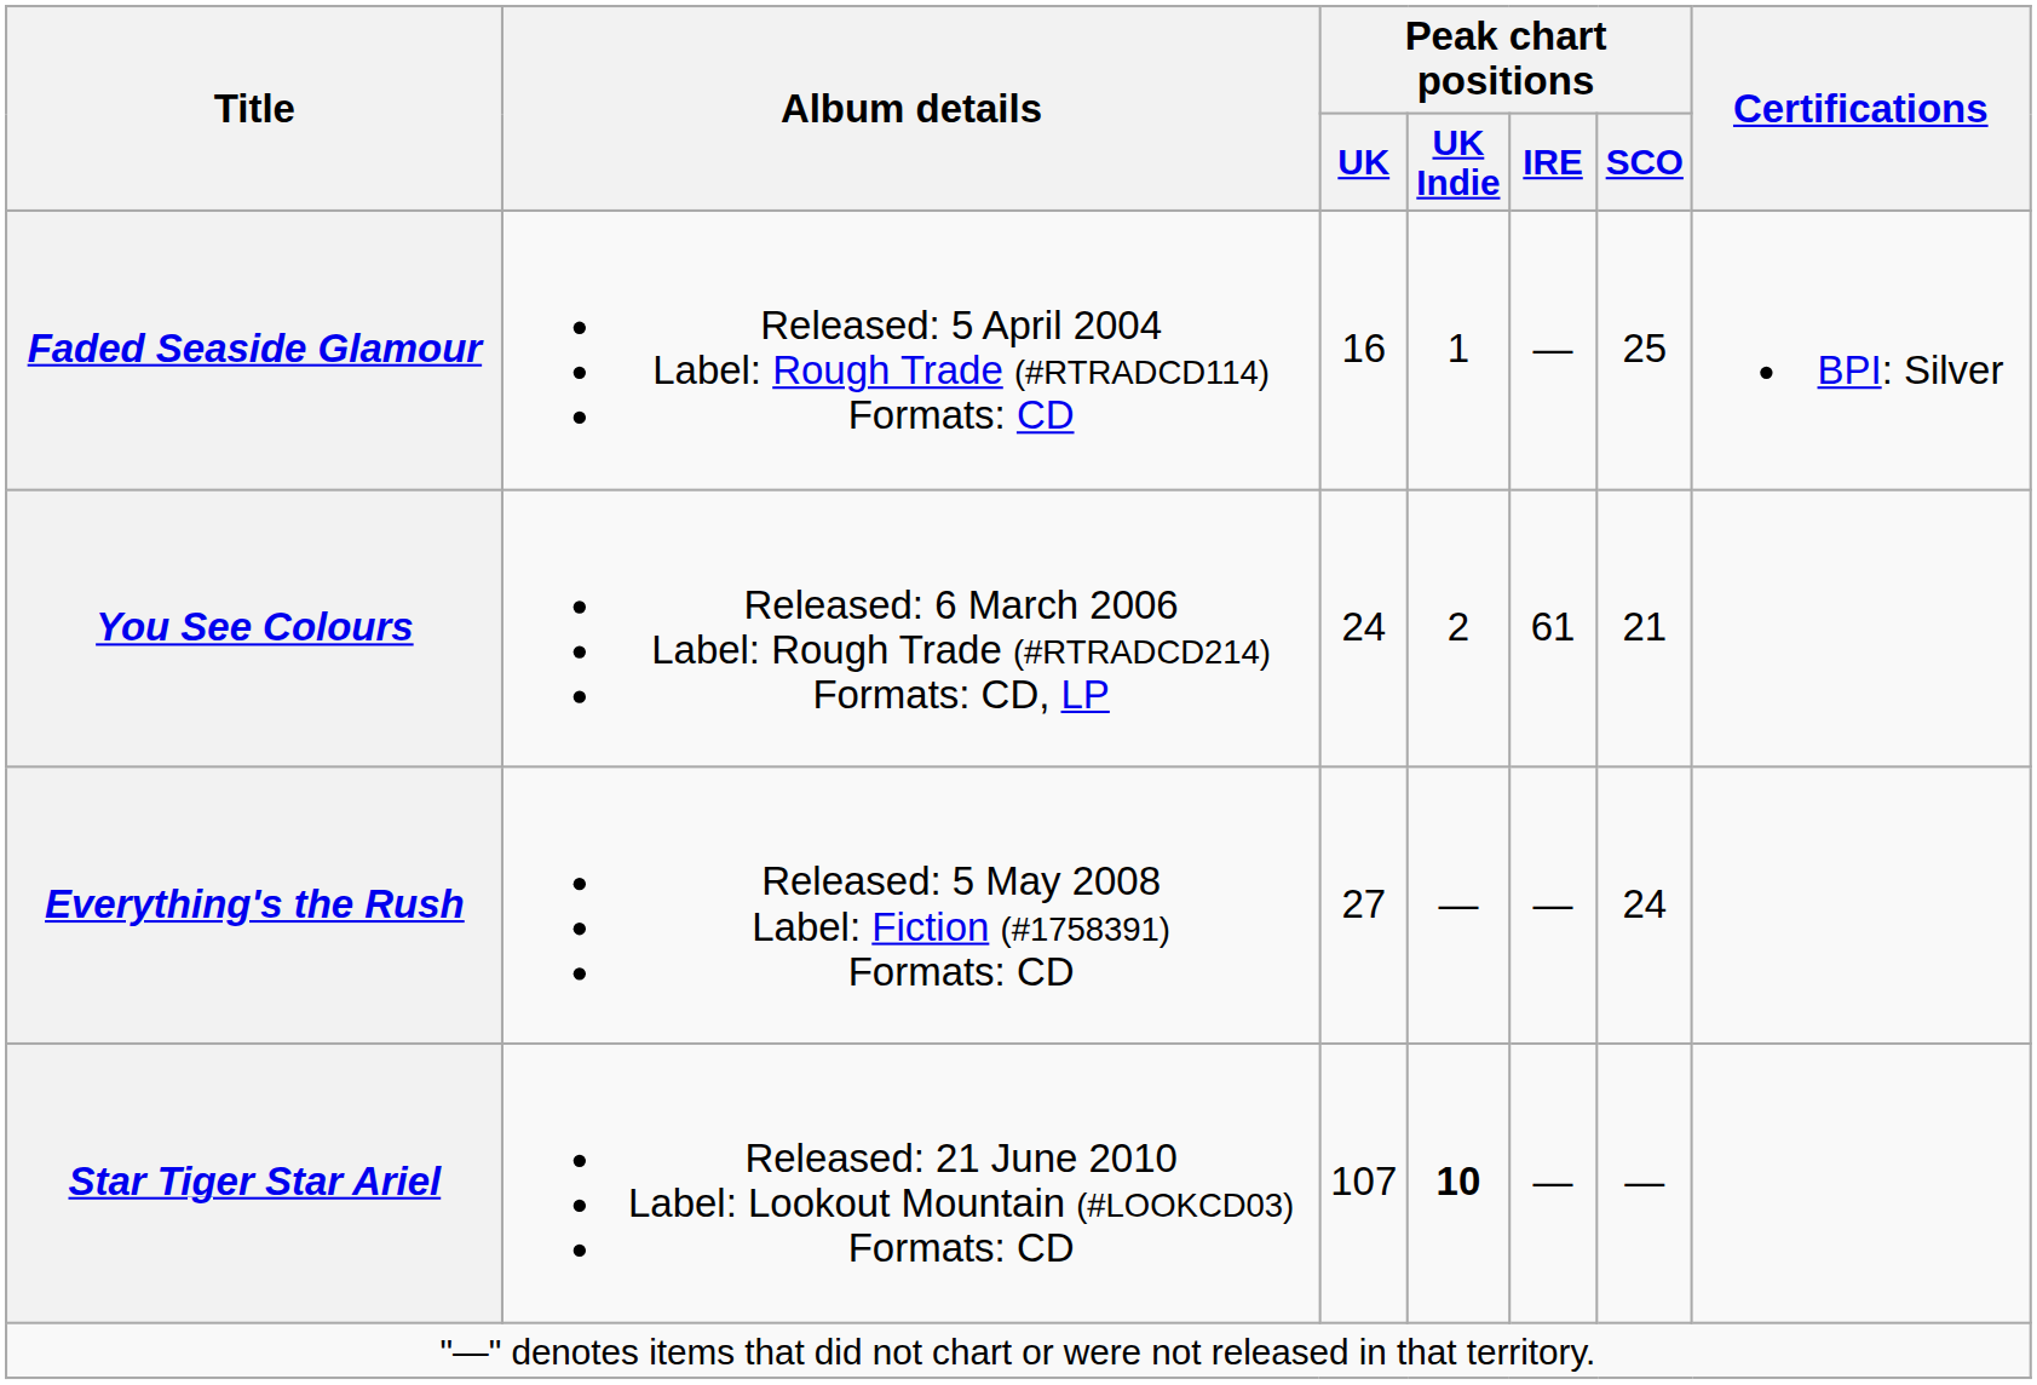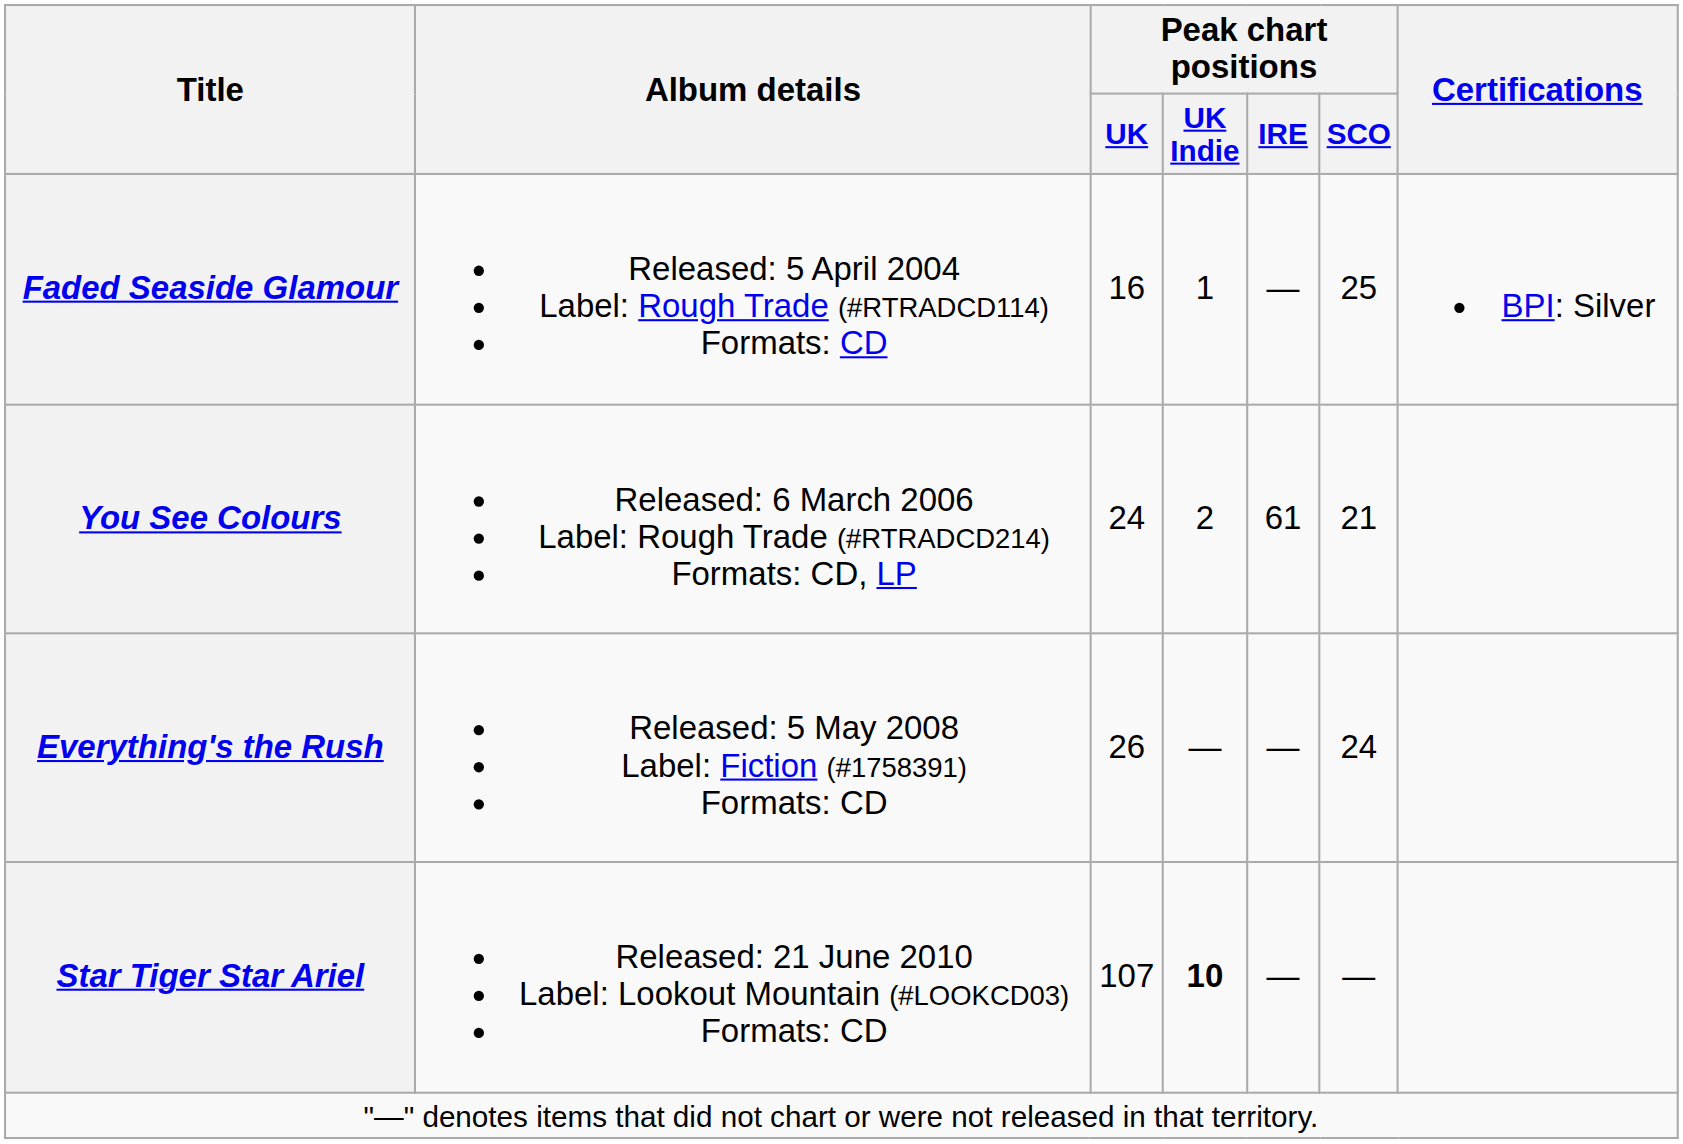 <table class="wikitable plainrowheaders" style="text-align:center;">
 <tr>
 <th scope="col" rowspan="2" style="width:12em;">Title</th>
 <th scope="col" rowspan="2" style="width:20em;">Album details</th>
 <th scope="col" colspan="4">Peak chart positions</th>
 <th rowspan="2" style="width:8em;"><a href='#'>Certifications</a></th>
 </tr>
 <tr>
 <th style="width:2em;font-size:90%;"><a href='#'>UK</a><br></th>
 <th style="width:2em;font-size:90%;"><a href='#'>UK<br>Indie</a><br></th>
 <th style="width:2em;font-size:90%;"><a href='#'>IRE</a><br></th>
 <th style="width:2em;font-size:90%;"><a href='#'>SCO</a><br></th>
 </tr>
 <tr>
 <th scope="row"><em><a href='#'>Faded Seaside Glamour</a></em></th>
 <td><br><ul><li>Released: 5 April 2004</li><li>Label: <a href='#'>Rough Trade</a> <small>(#RTRADCD114)</small></li><li>Formats: <a href='#'>CD</a></li></ul></td>
 <td>16</td>
 <td>1</td>
 <td>—</td>
 <td>25</td>
 <td><br><ul><li><a href='#'>BPI</a>: Silver</li></ul></td>
 </tr>
 <tr>
 <th scope="row"><em><a href='#'>You See Colours</a></em></th>
 <td><br><ul><li>Released: 6 March 2006</li><li>Label: Rough Trade <small>(#RTRADCD214)</small></li><li>Formats: CD, <a href='#'>LP</a></li></ul></td>
 <td>24</td>
 <td>2</td>
 <td>61</td>
 <td>21</td>
 <td></td>
 </tr>
 <tr>
 <th scope="row"><em><a href='#'>Everything's the Rush</a></em></th>
 <td><br><ul><li>Released: 5 May 2008</li><li>Label: <a href='#'>Fiction</a> <small>(#1758391)</small></li><li>Formats: CD</li></ul></td>
-<td>27</td>
+<td>26</td>
 <td>—</td>
 <td>—</td>
 <td>24</td>
 <td></td>
 </tr>
 <tr>
 <th scope="row"><em><a href='#'>Star Tiger Star Ariel</a></em></th>
 <td><br><ul><li>Released: 21 June 2010</li><li>Label: Lookout Mountain <small>(#LOOKCD03)</small></li><li>Formats: CD</li></ul></td>
 <td>107</td>
 <td><strong>10</strong></td>
 <td>—</td>
 <td>—</td>
 <td></td>
 </tr>
 <tr>
 <td align="center" colspan="15" style="font-size:90%">"—" denotes items that did not chart or were not released in that territory.</td>
 </tr>
 </table>
